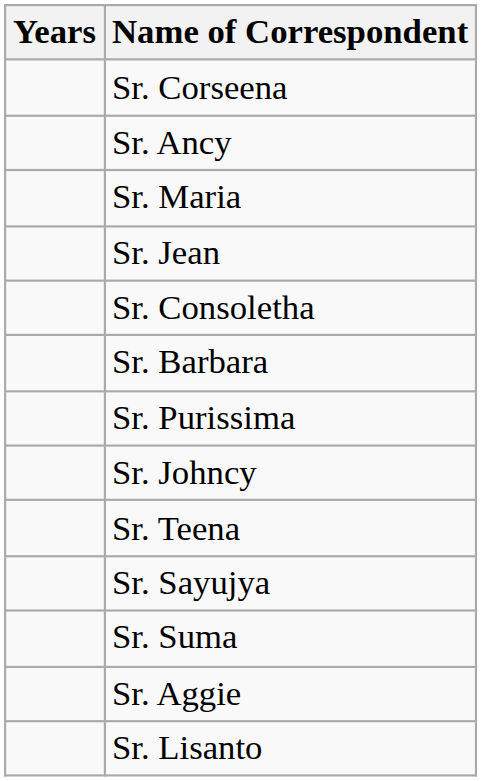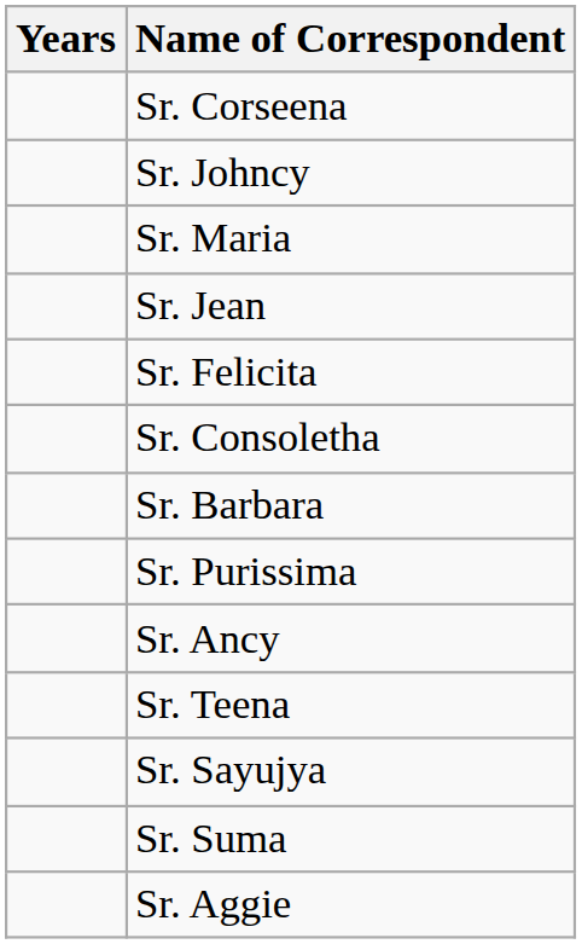 <table class="wikitable" border="1">
 <tr>
 <th>Years</th>
 <th>Name of Correspondent</th>
 </tr>
 <tr>
 <td></td>
 <td>Sr. Corseena</td>
 </tr>
 <tr>
 <td></td>
-<td>Sr. Ancy</td>
+<td>Sr. Johncy</td>
 </tr>
 <tr>
 <td></td>
 <td>Sr. Maria</td>
 </tr>
 <tr>
 <td></td>
 <td>Sr. Jean</td>
+</tr>
+<tr>
+<td></td>
+<td>Sr. Felicita</td>
 </tr>
 <tr>
 <td></td>
 <td>Sr. Consoletha</td>
 </tr>
 <tr>
 <td></td>
 <td>Sr. Barbara</td>
 </tr>
 <tr>
 <td></td>
 <td>Sr. Purissima</td>
 </tr>
 <tr>
 <td></td>
-<td>Sr. Johncy</td>
+<td>Sr. Ancy</td>
 </tr>
 <tr>
 <td></td>
 <td>Sr. Teena</td>
 </tr>
 <tr>
 <td></td>
 <td>Sr. Sayujya</td>
 </tr>
 <tr>
 <td></td>
 <td>Sr. Suma</td>
 </tr>
 <tr>
 <td></td>
 <td>Sr. Aggie</td>
 </tr>
-<tr>
-<td></td>
-<td>Sr. Lisanto</td>
-</tr>
 </table>
